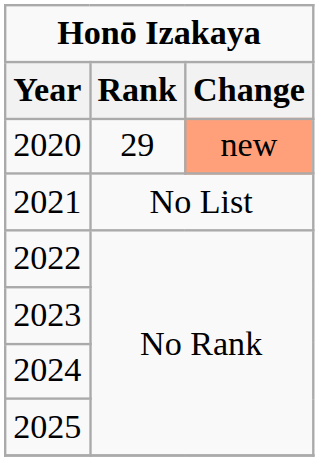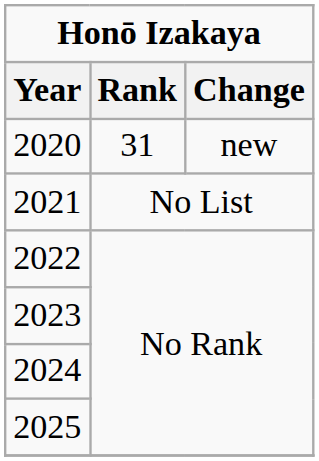 <table class="wikitable" style="font-size: 90%; text-align: center;">
 <tr>
 <td colspan="3"><strong>Honō Izakaya</strong></td>
 </tr>
 <tr>
 <th>Year</th>
 <th>Rank</th>
 <th>Change</th>
 </tr>
 <tr>
 <td>2020</td>
-<td>29</td>
-<td style="background: lightsalmon;">new</td>
+<td>31</td>
+<td>new</td>
 </tr>
 <tr>
 <td>2021</td>
 <td colspan="2">No List</td>
 </tr>
 <tr>
 <td>2022</td>
 <td colspan="2" rowspan="4"> No Rank</td>
 </tr>
 <tr>
 <td>2023</td>
 </tr>
 <tr>
 <td>2024</td>
 </tr>
 <tr>
 <td>2025</td>
 </tr>
 <tr>
 </tr>
 </table>
